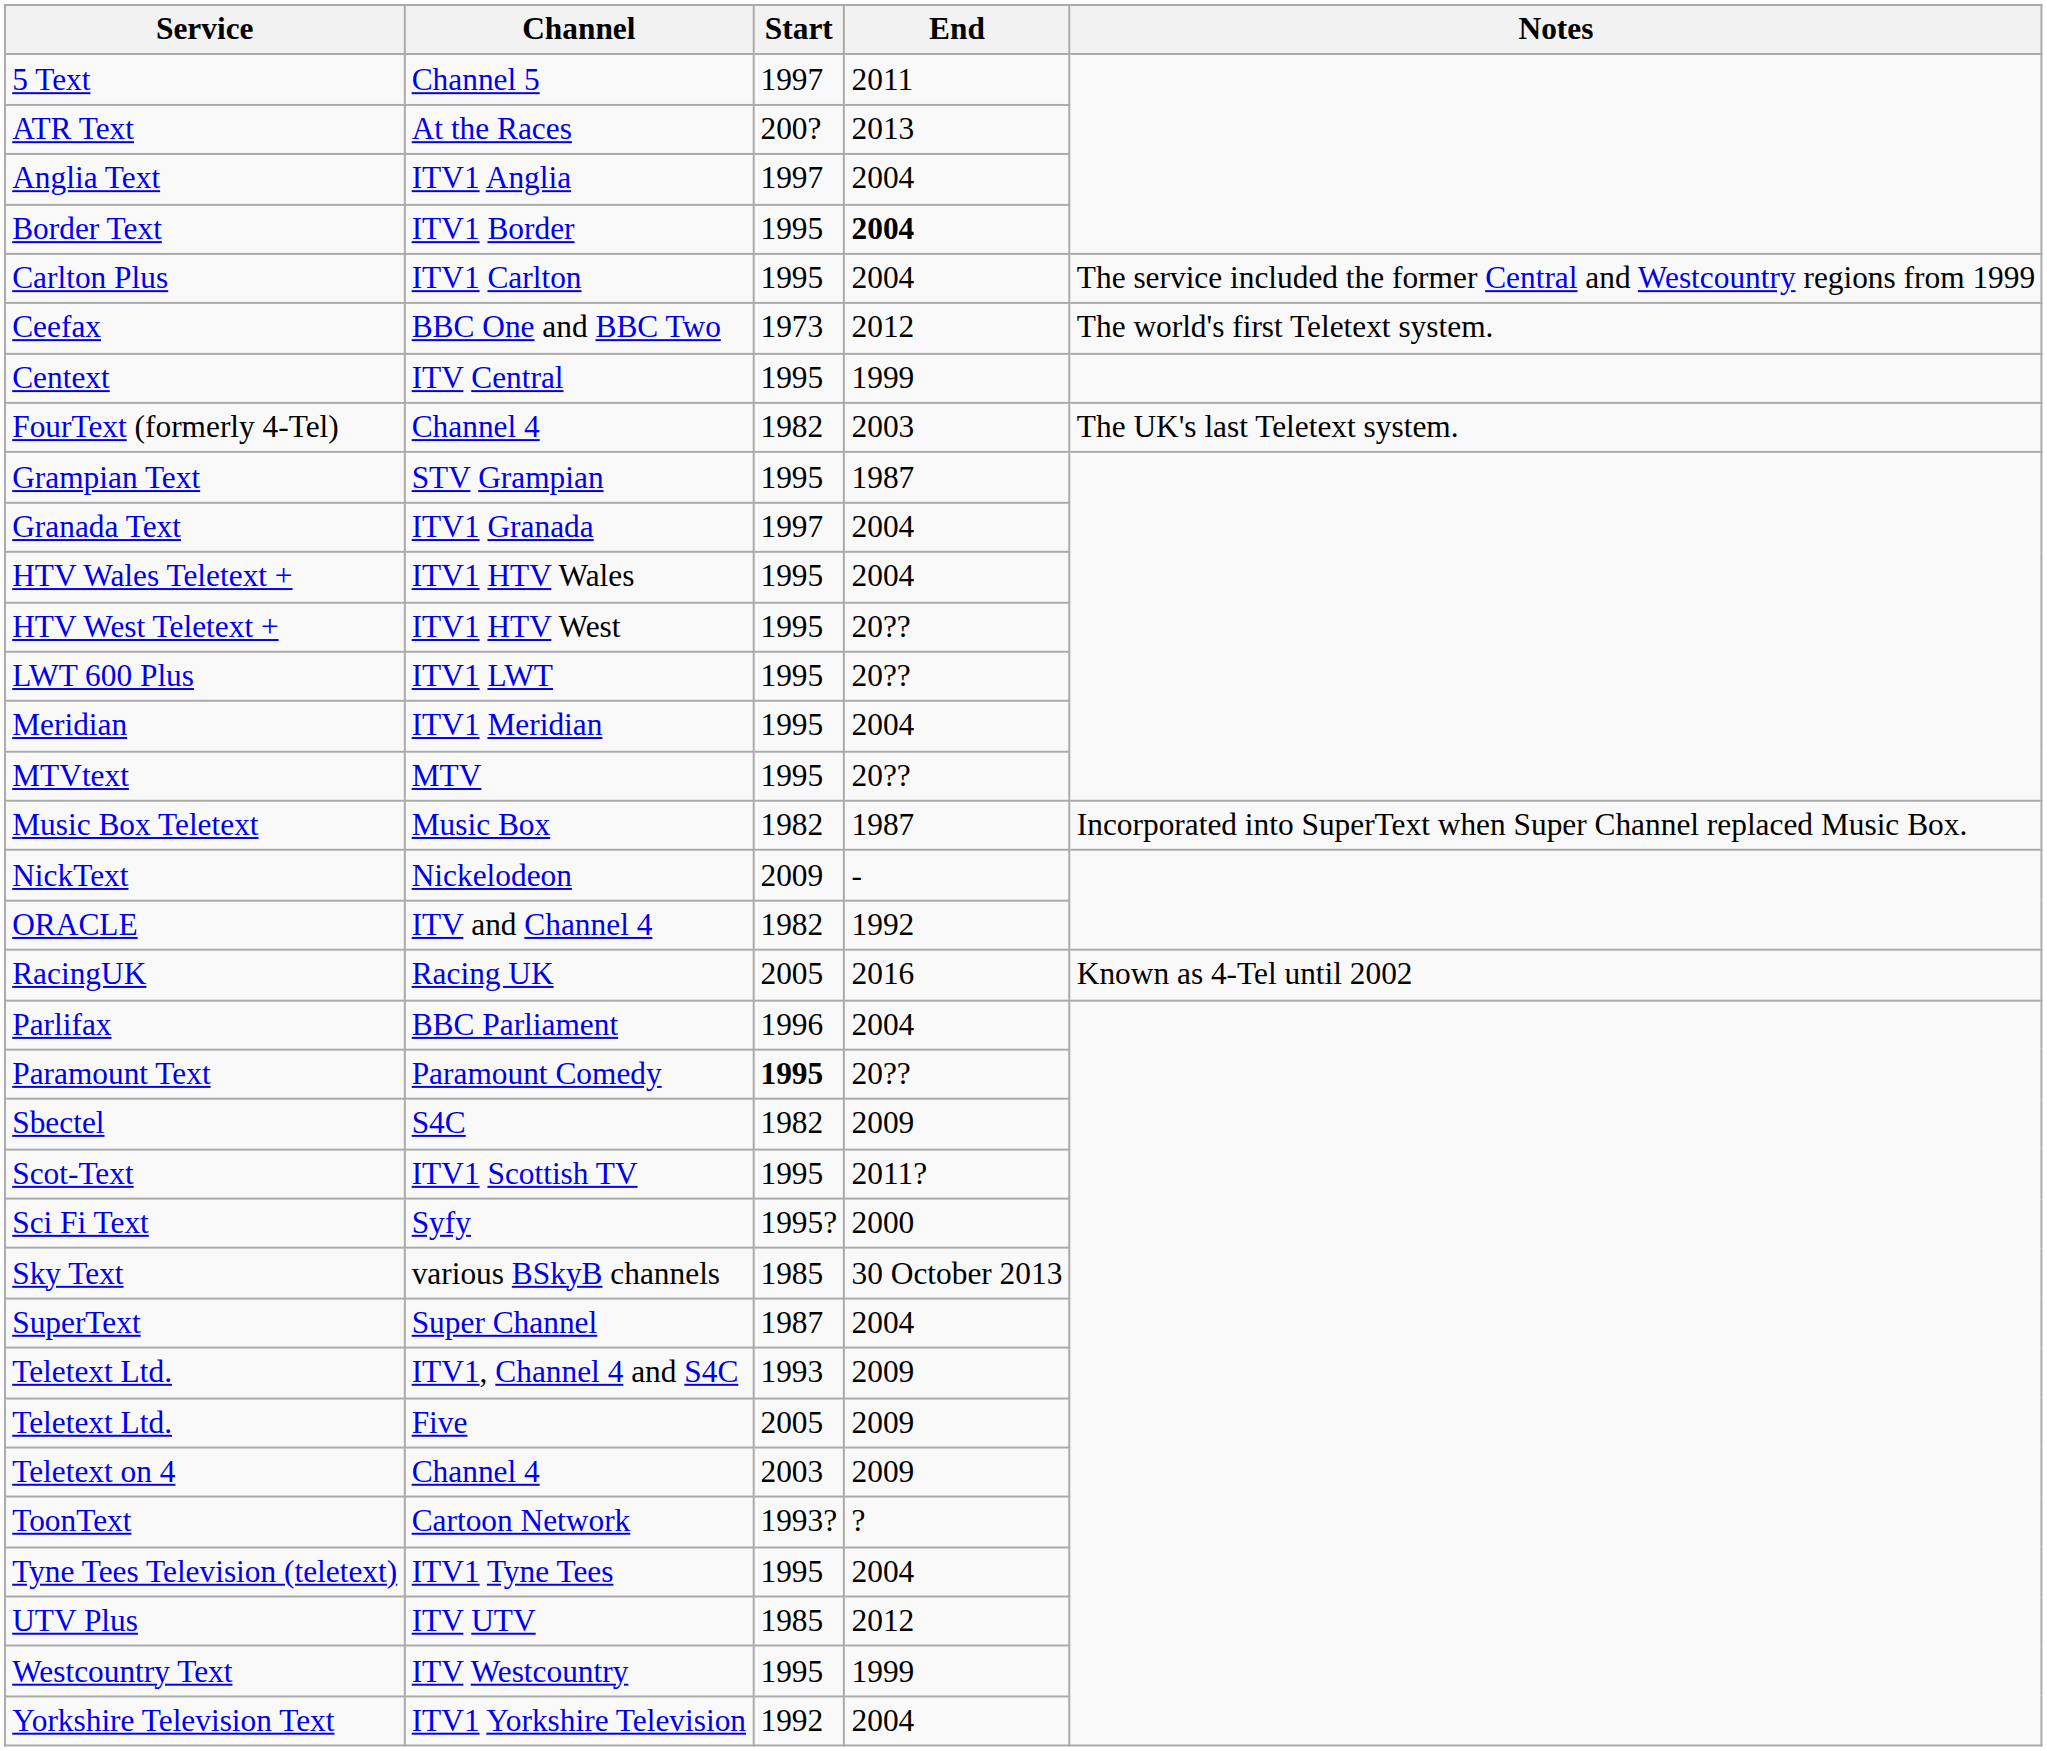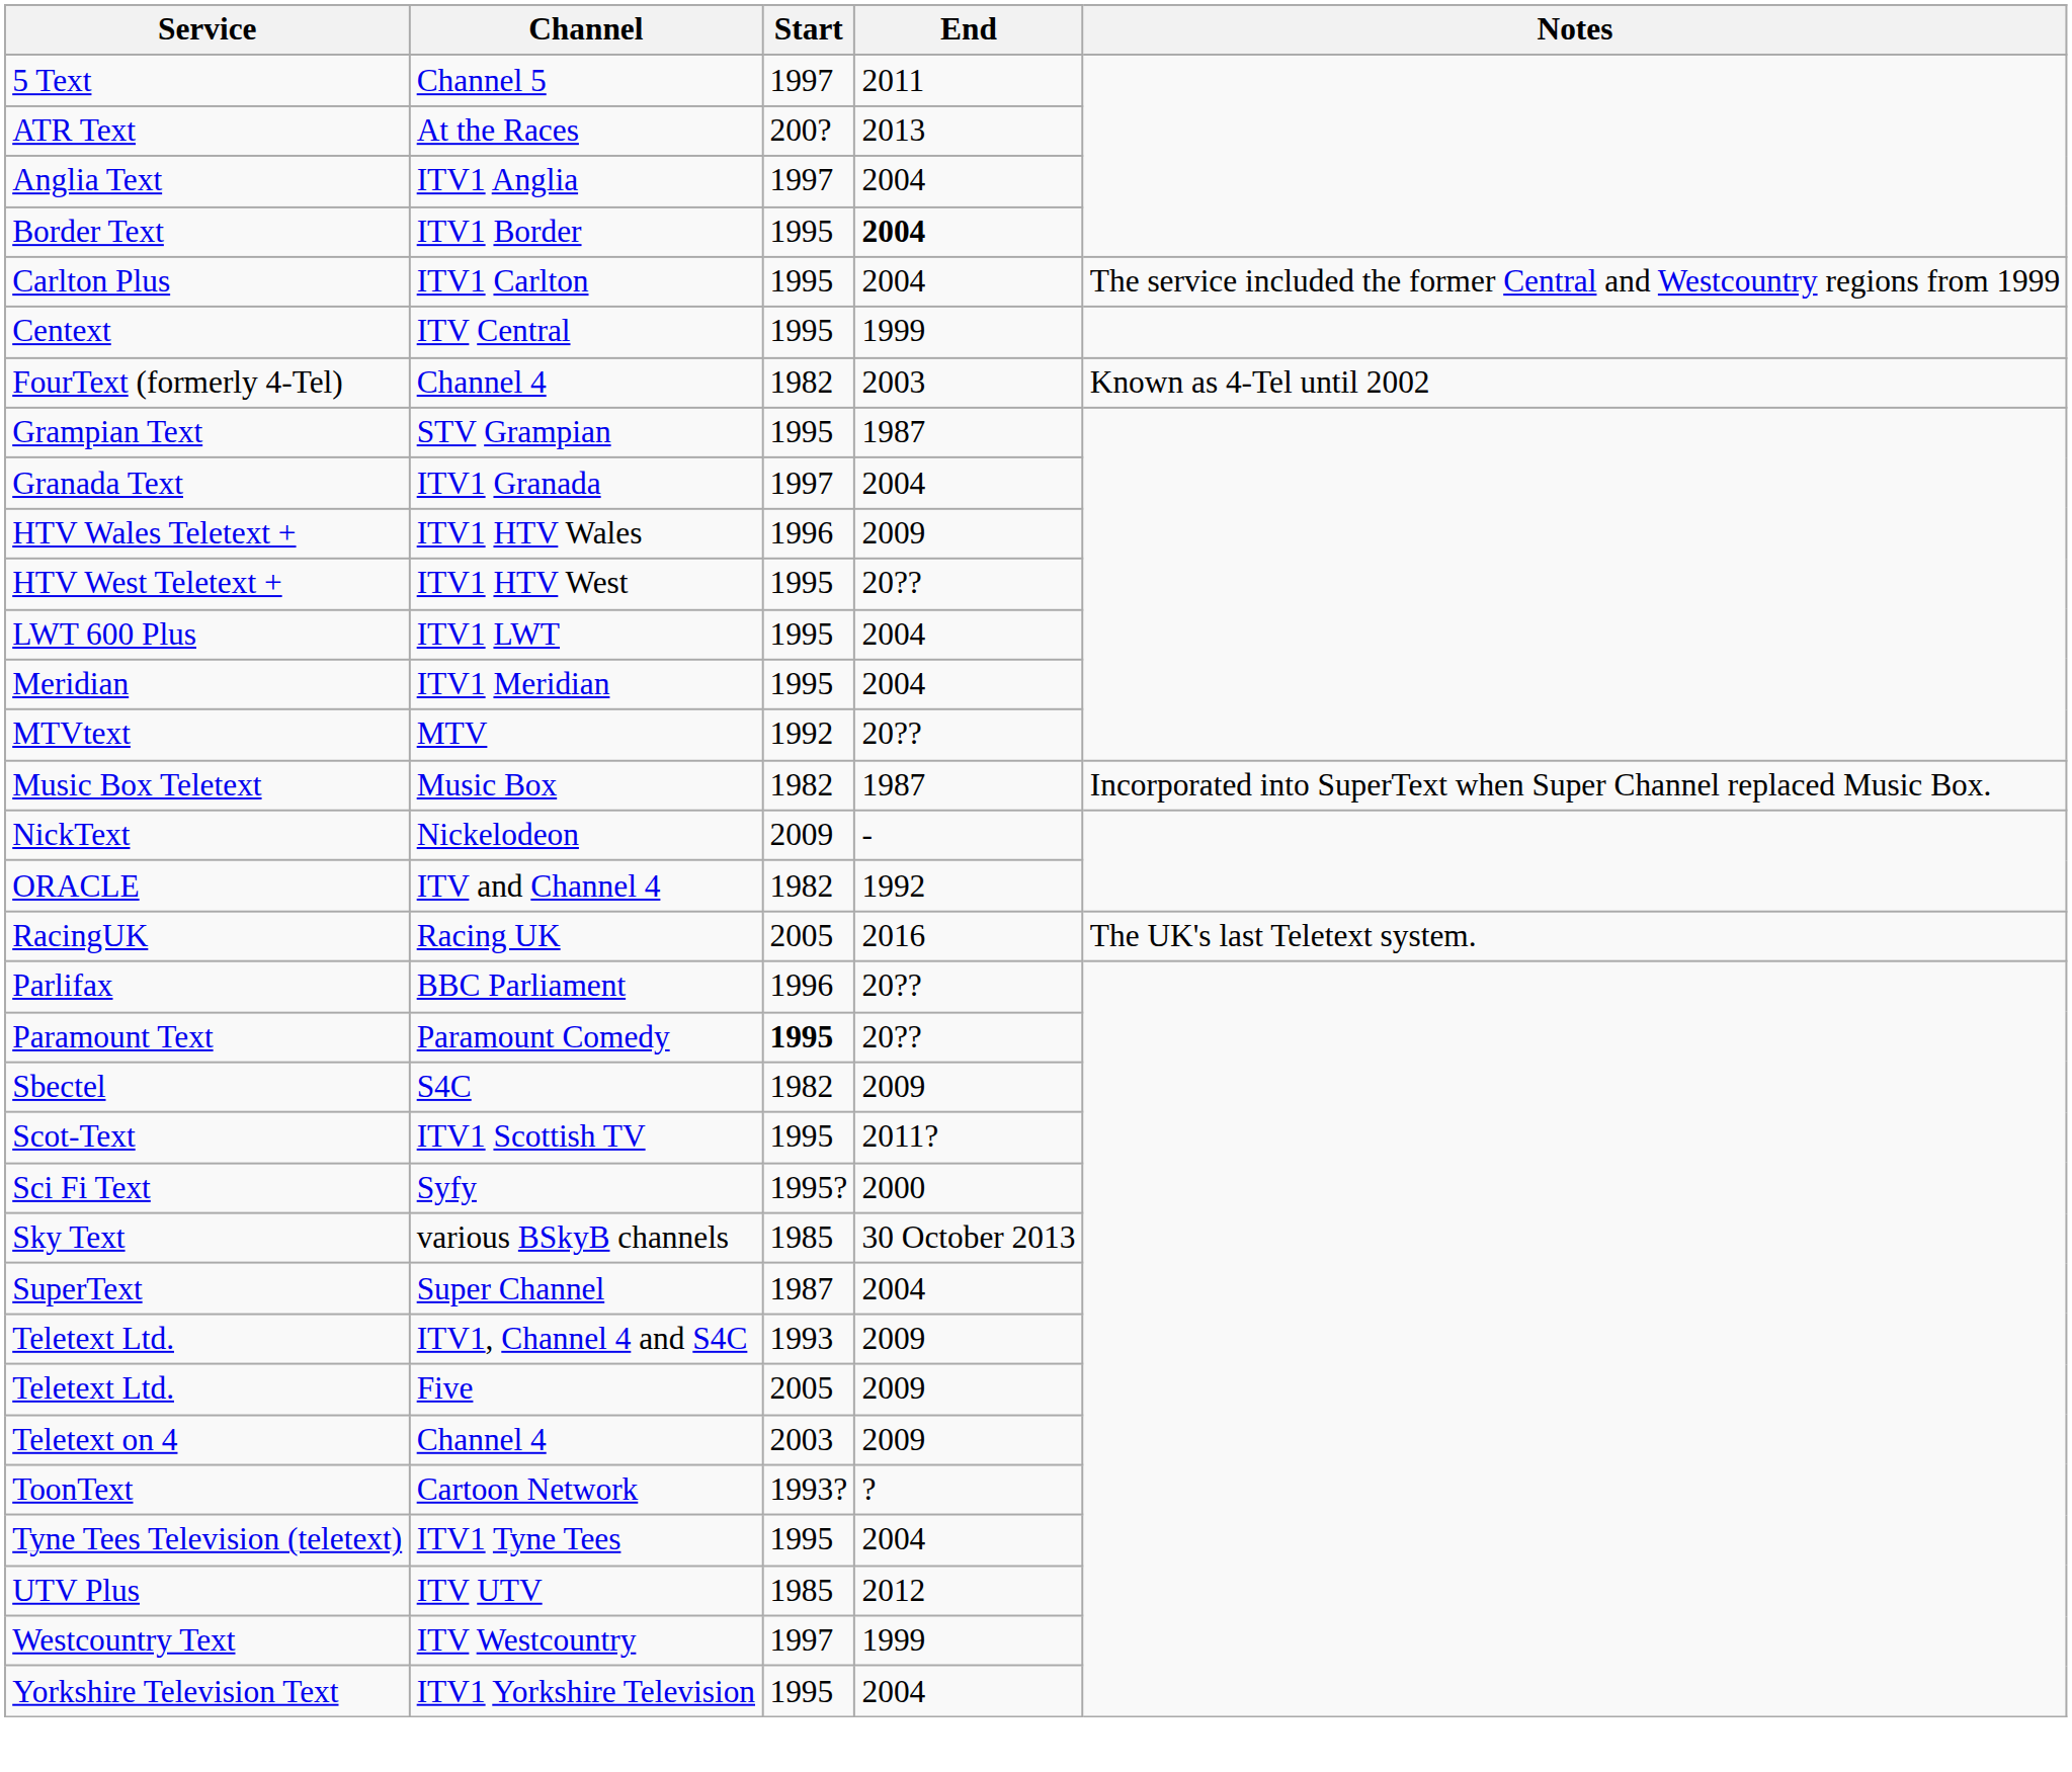 <table class="wikitable sortable">
 <tr>
 <th>Service</th>
 <th>Channel</th>
 <th>Start</th>
 <th>End</th>
 <th class="unsortable">Notes</th>
 </tr>
 <tr>
 <td><a href='#'>5 Text</a></td>
 <td><a href='#'>Channel 5</a></td>
 <td>1997</td>
 <td>2011</td>
 </tr>
 <tr>
 <td><a href='#'>ATR Text</a></td>
 <td><a href='#'>At the Races</a></td>
 <td data-sort-value="2000">200?</td>
 <td>2013</td>
 </tr>
 <tr>
 <td><a href='#'>Anglia Text</a></td>
 <td><a href='#'>ITV1</a> <a href='#'>Anglia</a></td>
 <td>1997</td>
 <td>2004</td>
 </tr>
 <tr>
 <td><a href='#'>Border Text</a></td>
 <td><a href='#'>ITV1</a> <a href='#'>Border</a></td>
 <td>1995</td>
 <td><strong>2004</strong></td>
 </tr>
 <tr>
 <td><a href='#'>Carlton Plus</a></td>
 <td><a href='#'>ITV1</a> <a href='#'>Carlton</a></td>
 <td>1995</td>
 <td>2004</td>
 <td>The service included the former <a href='#'>Central</a> and <a href='#'>Westcountry</a> regions from 1999</td>
 </tr>
 <tr>
-<td><a href='#'>Ceefax</a></td>
-<td><a href='#'>BBC One</a> and <a href='#'>BBC Two</a></td>
-<td>1973</td>
-<td>2012</td>
-<td>The world's first Teletext system.</td>
-</tr>
-<tr>
 <td><a href='#'>Centext</a></td>
 <td><a href='#'>ITV</a> <a href='#'>Central</a></td>
 <td>1995</td>
 <td>1999</td>
 </tr>
 <tr>
 <td><a href='#'>FourText</a> (formerly 4-Tel)</td>
 <td><a href='#'>Channel 4</a></td>
 <td>1982</td>
 <td>2003</td>
-<td>The UK's last Teletext system.</td>
+<td>Known as 4-Tel until 2002</td>
 </tr>
 <tr>
 <td><a href='#'>Grampian Text</a></td>
 <td><a href='#'>STV</a> <a href='#'>Grampian</a></td>
 <td>1995</td>
 <td>1987</td>
 </tr>
 <tr>
 <td><a href='#'>Granada Text</a></td>
 <td><a href='#'>ITV1</a> <a href='#'>Granada</a></td>
 <td>1997</td>
 <td>2004</td>
 </tr>
 <tr>
 <td><a href='#'>HTV Wales Teletext +</a></td>
 <td><a href='#'>ITV1</a> <a href='#'>HTV</a> Wales</td>
-<td>1995</td>
-<td>2004</td>
+<td>1996</td>
+<td>2009</td>
 </tr>
 <tr>
 <td><a href='#'>HTV West Teletext +</a></td>
 <td><a href='#'>ITV1</a> <a href='#'>HTV</a> West</td>
 <td>1995</td>
 <td data-sort-value="2001">20??</td>
 </tr>
 <tr>
 <td><a href='#'>LWT 600 Plus</a></td>
 <td><a href='#'>ITV1</a> <a href='#'>LWT</a></td>
 <td>1995</td>
-<td data-sort-value="2001">20??</td>
+<td>2004</td>
 </tr>
 <tr>
 <td><a href='#'>Meridian</a></td>
 <td><a href='#'>ITV1</a> <a href='#'>Meridian</a></td>
 <td>1995</td>
 <td>2004</td>
 </tr>
 <tr>
 <td><a href='#'>MTVtext</a></td>
 <td><a href='#'>MTV</a></td>
-<td>1995</td>
+<td>1992</td>
 <td data-sort-value="2001">20??</td>
 </tr>
 <tr>
 <td><a href='#'>Music Box Teletext</a></td>
 <td><a href='#'>Music Box</a></td>
 <td>1982</td>
 <td>1987</td>
 <td>Incorporated into SuperText when Super Channel replaced Music Box.</td>
 </tr>
 <tr>
 <td><a href='#'>NickText</a></td>
 <td><a href='#'>Nickelodeon</a></td>
 <td>2009</td>
 <td data-sort-value="1994">-</td>
 </tr>
 <tr>
 <td><a href='#'>ORACLE</a></td>
 <td><a href='#'>ITV</a> and <a href='#'>Channel 4</a></td>
 <td>1982</td>
 <td>1992</td>
 </tr>
 <tr>
 <td><a href='#'>RacingUK</a></td>
 <td><a href='#'>Racing UK</a></td>
 <td>2005</td>
 <td>2016</td>
-<td>Known as 4-Tel until 2002</td>
+<td>The UK's last Teletext system.</td>
 </tr>
 <tr>
 <td><a href='#'>Parlifax</a></td>
 <td><a href='#'>BBC Parliament</a></td>
 <td>1996</td>
-<td>2004</td>
+<td data-sort-value="2001">20??</td>
 </tr>
 <tr>
 <td><a href='#'>Paramount Text</a></td>
 <td><a href='#'>Paramount Comedy</a></td>
 <td><strong>1995</strong></td>
 <td data-sort-value="2001">20??</td>
 </tr>
 <tr>
 <td><a href='#'>Sbectel</a></td>
 <td><a href='#'>S4C</a></td>
 <td>1982</td>
 <td>2009</td>
 </tr>
 <tr>
 <td><a href='#'>Scot-Text</a></td>
 <td><a href='#'>ITV1</a> <a href='#'>Scottish TV</a></td>
 <td>1995</td>
 <td>2011?</td>
 </tr>
 <tr>
 <td><a href='#'>Sci Fi Text</a></td>
 <td><a href='#'>Syfy</a></td>
 <td>1995?</td>
 <td>2000</td>
 </tr>
 <tr>
 <td><a href='#'>Sky Text</a></td>
 <td>various <a href='#'>BSkyB</a> channels</td>
 <td>1985</td>
 <td data-sort-value="2013-10-30" data-sort-type="IsoDate">30 October 2013</td>
 </tr>
 <tr>
 <td><a href='#'>SuperText</a></td>
 <td><a href='#'>Super Channel</a></td>
 <td>1987</td>
 <td>2004</td>
 </tr>
 <tr>
 <td><a href='#'>Teletext Ltd.</a></td>
 <td><a href='#'>ITV1</a>, <a href='#'>Channel 4</a> and <a href='#'>S4C</a></td>
 <td>1993</td>
 <td>2009</td>
 </tr>
 <tr>
 <td><a href='#'>Teletext Ltd.</a></td>
 <td><a href='#'>Five</a></td>
 <td>2005</td>
 <td>2009</td>
 </tr>
 <tr>
 <td><a href='#'>Teletext on 4</a></td>
 <td><a href='#'>Channel 4</a></td>
 <td>2003</td>
 <td>2009</td>
 </tr>
 <tr>
 <td><a href='#'>ToonText</a></td>
 <td><a href='#'>Cartoon Network</a></td>
 <td>1993?</td>
 <td data-sort-value="1993">?</td>
 </tr>
 <tr>
 <td><a href='#'>Tyne Tees Television (teletext)</a></td>
 <td><a href='#'>ITV1</a> <a href='#'>Tyne Tees</a></td>
 <td>1995</td>
 <td>2004</td>
 </tr>
 <tr>
 <td><a href='#'>UTV Plus</a></td>
 <td><a href='#'>ITV</a> <a href='#'>UTV</a></td>
 <td>1985</td>
 <td>2012</td>
 </tr>
 <tr>
 <td><a href='#'>Westcountry Text</a></td>
 <td><a href='#'>ITV</a> <a href='#'>Westcountry</a></td>
-<td>1995</td>
+<td>1997</td>
 <td>1999</td>
 </tr>
 <tr>
 <td><a href='#'>Yorkshire Television Text</a></td>
 <td><a href='#'>ITV1</a> <a href='#'>Yorkshire Television</a></td>
-<td>1992</td>
+<td>1995</td>
 <td>2004</td>
 </tr>
 </table>
